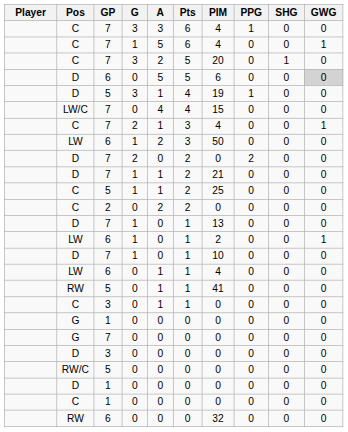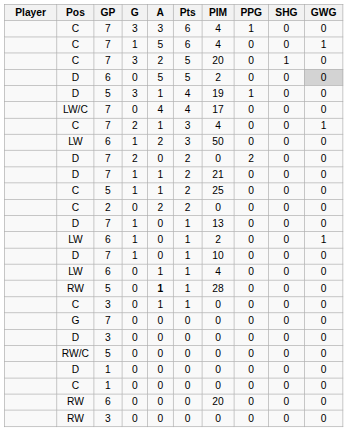 <table class="wikitable sortable" width="60%">
 <tr ALIGN="center">
 <th bgcolor="#DDDDFF" width="10%">Player</th>
 <th bgcolor="#DDDDFF" width="3%" title="Position">Pos</th>
 <th bgcolor="#DDDDFF" width="5%" title="Games played">GP</th>
 <th bgcolor="#DDDDFF" width="5%" title="Goals">G</th>
 <th bgcolor="#DDDDFF" width="5%" title="Assists">A</th>
 <th bgcolor="#DDDDFF" width="5%" title="Points">Pts</th>
 <th bgcolor="#DDDDFF" width="5%" title="Penalties in minutes">PIM</th>
 <th bgcolor="#DDDDFF" width="5%" title="Power-play goals">PPG</th>
 <th bgcolor="#DDDDFF" width="5%" title="Short-handed goals">SHG</th>
 <th bgcolor="#DDDDFF" width="5%" title="Game-winning goals">GWG</th>
 </tr>
 <tr align="center">
 <td align="right"></td>
 <td>C</td>
 <td>7</td>
 <td>3</td>
 <td>3</td>
 <td>6</td>
 <td>4</td>
 <td>1</td>
 <td>0</td>
 <td>0</td>
 </tr>
 <tr align="center">
 <td align="right"></td>
 <td>C</td>
 <td>7</td>
 <td>1</td>
 <td>5</td>
 <td>6</td>
 <td>4</td>
 <td>0</td>
 <td>0</td>
 <td>1</td>
 </tr>
 <tr align="center">
 <td align="right"></td>
 <td>C</td>
 <td>7</td>
 <td>3</td>
 <td>2</td>
 <td>5</td>
 <td>20</td>
 <td>0</td>
 <td>1</td>
 <td>0</td>
 </tr>
 <tr align="center">
 <td align="right"></td>
 <td>D</td>
 <td>6</td>
 <td>0</td>
 <td>5</td>
 <td>5</td>
-<td>6</td>
+<td>2</td>
 <td>0</td>
 <td>0</td>
 <td style="background: lightgrey;">0</td>
 </tr>
 <tr align="center">
 <td align="right"></td>
 <td>D</td>
 <td>5</td>
 <td>3</td>
 <td>1</td>
 <td>4</td>
 <td>19</td>
 <td>1</td>
 <td>0</td>
 <td>0</td>
 </tr>
 <tr align="center">
 <td align="right"></td>
 <td>LW/C</td>
 <td>7</td>
 <td>0</td>
 <td>4</td>
 <td>4</td>
-<td>15</td>
+<td>17</td>
 <td>0</td>
 <td>0</td>
 <td>0</td>
 </tr>
 <tr align="center">
 <td align="right"></td>
 <td>C</td>
 <td>7</td>
 <td>2</td>
 <td>1</td>
 <td>3</td>
 <td>4</td>
 <td>0</td>
 <td>0</td>
 <td>1</td>
 </tr>
 <tr align="center">
 <td align="right"></td>
 <td>LW</td>
 <td>6</td>
 <td>1</td>
 <td>2</td>
 <td>3</td>
 <td>50</td>
 <td>0</td>
 <td>0</td>
 <td>0</td>
 </tr>
 <tr align="center">
 <td align="right"></td>
 <td>D</td>
 <td>7</td>
 <td>2</td>
 <td>0</td>
 <td>2</td>
 <td>0</td>
 <td>2</td>
 <td>0</td>
 <td>0</td>
 </tr>
 <tr align="center">
 <td align="right"></td>
 <td>D</td>
 <td>7</td>
 <td>1</td>
 <td>1</td>
 <td>2</td>
 <td>21</td>
 <td>0</td>
 <td>0</td>
 <td>0</td>
 </tr>
 <tr align="center">
 <td align="right"></td>
 <td>C</td>
 <td>5</td>
 <td>1</td>
 <td>1</td>
 <td>2</td>
 <td>25</td>
 <td>0</td>
 <td>0</td>
 <td>0</td>
 </tr>
 <tr align="center">
 <td align="right"></td>
 <td>C</td>
 <td>2</td>
 <td>0</td>
 <td>2</td>
 <td>2</td>
 <td>0</td>
 <td>0</td>
 <td>0</td>
 <td>0</td>
 </tr>
 <tr align="center">
 <td align="right"></td>
 <td>D</td>
 <td>7</td>
 <td>1</td>
 <td>0</td>
 <td>1</td>
 <td>13</td>
 <td>0</td>
 <td>0</td>
 <td>0</td>
 </tr>
 <tr align="center">
 <td align="right"></td>
 <td>LW</td>
 <td>6</td>
 <td>1</td>
 <td>0</td>
 <td>1</td>
 <td>2</td>
 <td>0</td>
 <td>0</td>
 <td>1</td>
 </tr>
 <tr align="center">
 <td align="right"></td>
 <td>D</td>
 <td>7</td>
 <td>1</td>
 <td>0</td>
 <td>1</td>
 <td>10</td>
 <td>0</td>
 <td>0</td>
 <td>0</td>
 </tr>
 <tr align="center">
 <td align="right"></td>
 <td>LW</td>
 <td>6</td>
 <td>0</td>
 <td>1</td>
 <td>1</td>
 <td>4</td>
 <td>0</td>
 <td>0</td>
 <td>0</td>
 </tr>
 <tr align="center">
 <td align="right"></td>
 <td>RW</td>
 <td>5</td>
 <td>0</td>
+<td><strong>1</strong></td>
 <td>1</td>
-<td>1</td>
-<td>41</td>
+<td>28</td>
 <td>0</td>
 <td>0</td>
 <td>0</td>
 </tr>
 <tr align="center">
 <td align="right"></td>
 <td>C</td>
 <td>3</td>
 <td>0</td>
 <td>1</td>
 <td>1</td>
-<td>0</td>
-<td>0</td>
-<td>0</td>
-<td>0</td>
-</tr>
-<tr align="center">
-<td align="right"></td>
-<td>G</td>
-<td>1</td>
-<td>0</td>
-<td>0</td>
-<td>0</td>
 <td>0</td>
 <td>0</td>
 <td>0</td>
 <td>0</td>
 </tr>
 <tr align="center">
 <td align="right"></td>
 <td>G</td>
 <td>7</td>
 <td>0</td>
 <td>0</td>
 <td>0</td>
 <td>0</td>
 <td>0</td>
 <td>0</td>
 <td>0</td>
 </tr>
 <tr align="center">
 <td align="right"></td>
 <td>D</td>
 <td>3</td>
 <td>0</td>
 <td>0</td>
 <td>0</td>
 <td>0</td>
 <td>0</td>
 <td>0</td>
 <td>0</td>
 </tr>
 <tr align="center">
 <td align="right"></td>
 <td>RW/C</td>
 <td>5</td>
 <td>0</td>
 <td>0</td>
 <td>0</td>
 <td>0</td>
 <td>0</td>
 <td>0</td>
 <td>0</td>
 </tr>
 <tr align="center">
 <td align="right"></td>
 <td>D</td>
 <td>1</td>
 <td>0</td>
 <td>0</td>
 <td>0</td>
 <td>0</td>
 <td>0</td>
 <td>0</td>
 <td>0</td>
 </tr>
 <tr align="center">
 <td align="right"></td>
 <td>C</td>
 <td>1</td>
 <td>0</td>
 <td>0</td>
 <td>0</td>
 <td>0</td>
 <td>0</td>
 <td>0</td>
 <td>0</td>
 </tr>
 <tr align="center">
 <td align="right"></td>
 <td>RW</td>
 <td>6</td>
 <td>0</td>
 <td>0</td>
 <td>0</td>
-<td>32</td>
+<td>20</td>
+<td>0</td>
+<td>0</td>
+<td>0</td>
+</tr>
+<tr align="center">
+<td align="right"></td>
+<td>RW</td>
+<td>3</td>
+<td>0</td>
+<td>0</td>
+<td>0</td>
+<td>0</td>
 <td>0</td>
 <td>0</td>
 <td>0</td>
 </tr>
 </table>
